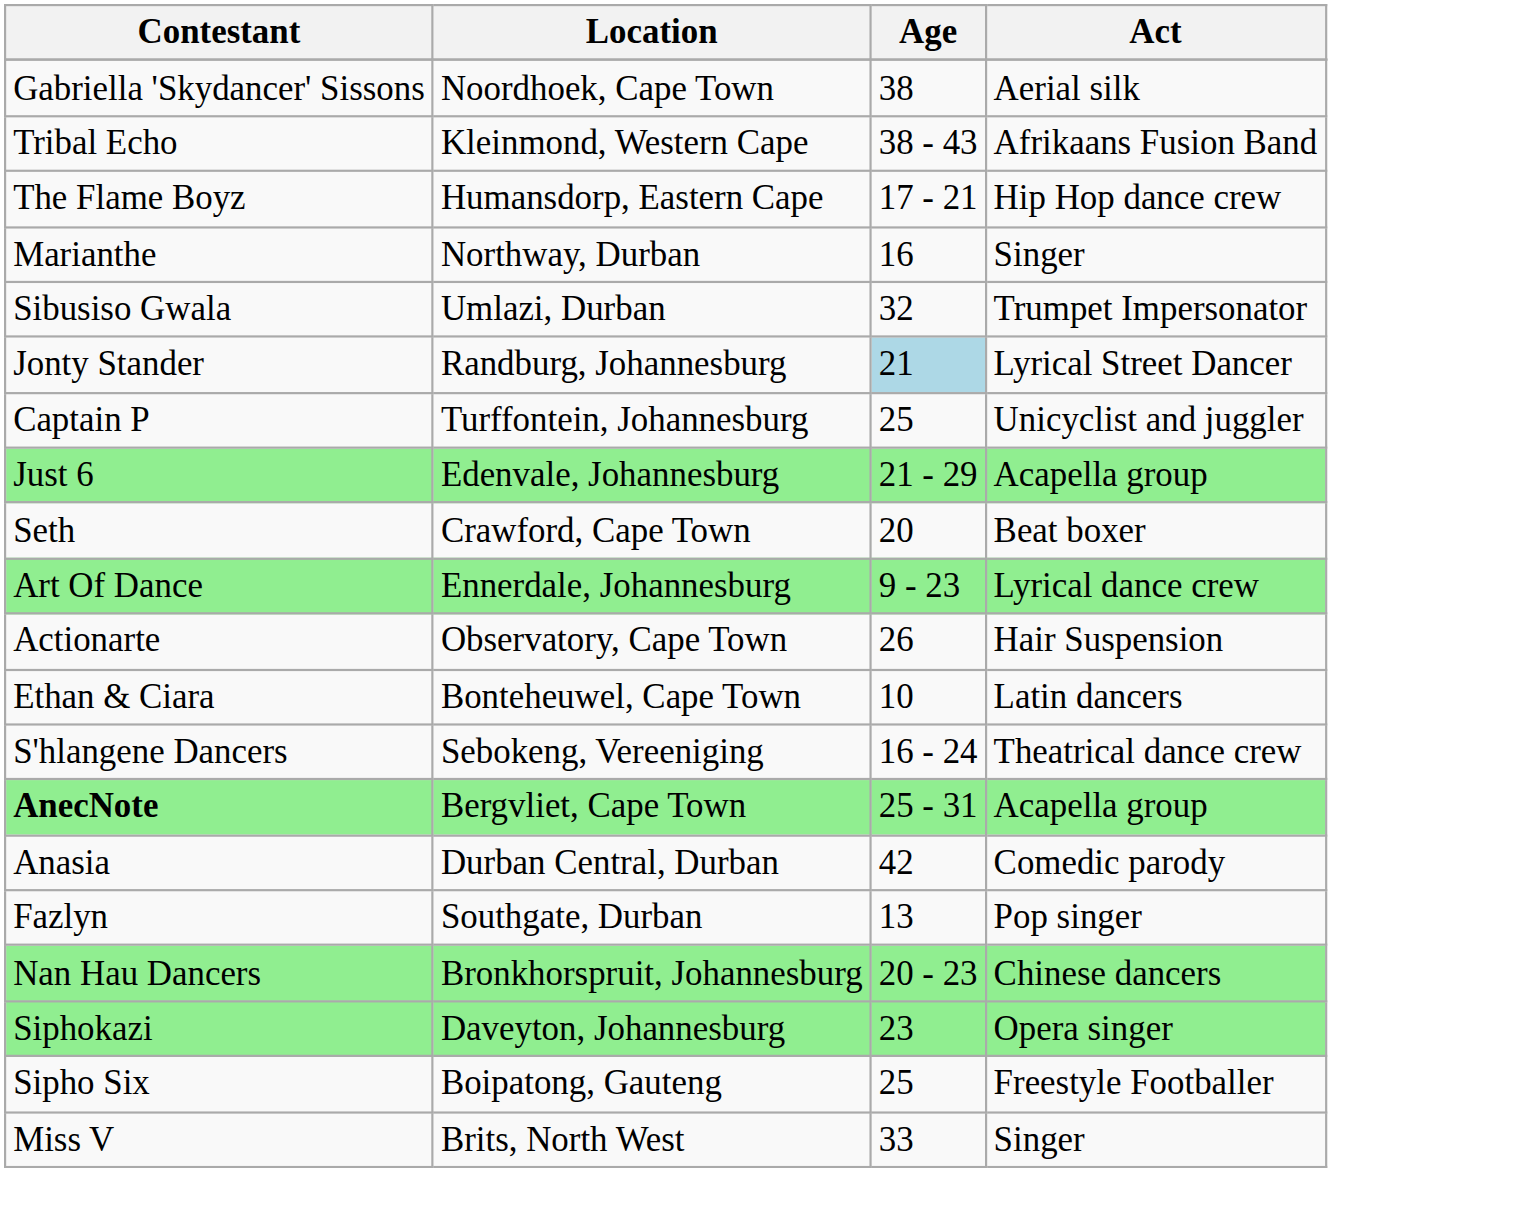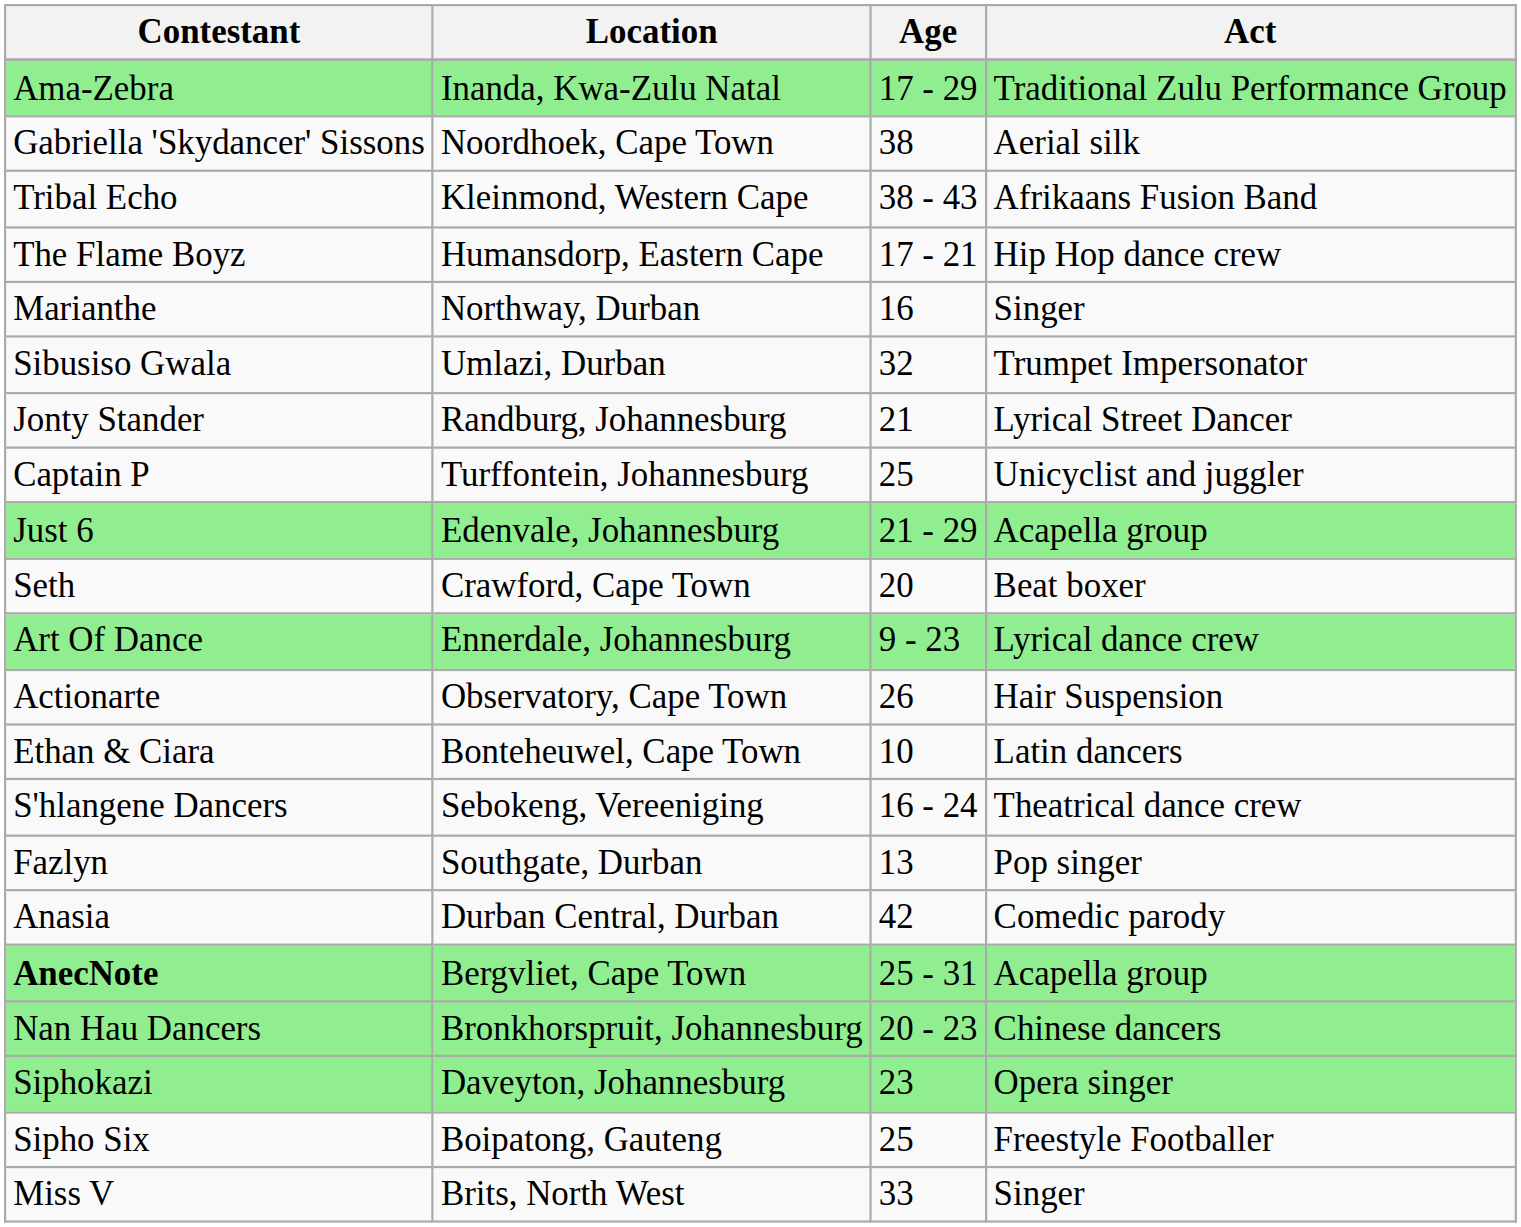 <table class="wikitable sortable">
 <tr>
 <th>Contestant</th>
 <th>Location</th>
 <th>Age</th>
 <th>Act</th>
 </tr>
 <tr>
+</tr>
+<tr style="background:lightgreen;">
+<td>Ama-Zebra </td>
+<td>Inanda, Kwa-Zulu Natal</td>
+<td>17 - 29</td>
+<td>Traditional Zulu Performance Group</td>
 </tr>
 <tr>
 <td>Gabriella 'Skydancer' Sissons</td>
 <td>Noordhoek, Cape Town</td>
 <td>38</td>
 <td>Aerial silk</td>
 </tr>
 <tr>
 <td>Tribal Echo</td>
 <td>Kleinmond, Western Cape</td>
 <td>38 - 43</td>
 <td>Afrikaans Fusion Band</td>
 </tr>
 <tr>
 <td>The Flame Boyz</td>
 <td>Humansdorp, Eastern Cape</td>
 <td>17 - 21</td>
 <td>Hip Hop dance crew</td>
 </tr>
 <tr>
 <td>Marianthe</td>
 <td>Northway, Durban</td>
 <td>16</td>
 <td>Singer</td>
 </tr>
 <tr>
 <td>Sibusiso Gwala</td>
 <td>Umlazi, Durban</td>
 <td>32</td>
 <td>Trumpet Impersonator</td>
 </tr>
 <tr>
 <td>Jonty Stander</td>
 <td>Randburg, Johannesburg</td>
-<td style="background: lightblue;">21</td>
+<td>21</td>
 <td>Lyrical Street Dancer</td>
 </tr>
 <tr>
 <td>Captain P</td>
 <td>Turffontein, Johannesburg</td>
 <td>25</td>
 <td>Unicyclist and juggler</td>
 </tr>
 <tr style="background:lightgreen;">
 <td>Just 6</td>
 <td>Edenvale, Johannesburg</td>
 <td>21 - 29</td>
 <td>Acapella group</td>
 </tr>
 <tr>
 <td>Seth</td>
 <td>Crawford, Cape Town</td>
 <td>20</td>
 <td>Beat boxer</td>
 </tr>
 <tr style="background:lightgreen;">
 <td>Art Of Dance</td>
 <td>Ennerdale, Johannesburg</td>
 <td>9 - 23</td>
 <td>Lyrical dance crew</td>
 </tr>
 <tr>
 <td>Actionarte</td>
 <td>Observatory, Cape Town</td>
 <td>26</td>
 <td>Hair Suspension</td>
 </tr>
 <tr>
 <td>Ethan & Ciara</td>
 <td>Bonteheuwel, Cape Town</td>
 <td>10</td>
 <td>Latin dancers</td>
 </tr>
 <tr>
 <td>S'hlangene Dancers</td>
 <td>Sebokeng, Vereeniging</td>
 <td>16 - 24</td>
 <td>Theatrical dance crew</td>
 </tr>
-<tr style="background:lightgreen;">
-<td><strong>AnecNote</strong> </td>
-<td>Bergvliet, Cape Town</td>
-<td>25 - 31</td>
-<td>Acapella group</td>
+<tr>
+<td>Fazlyn </td>
+<td>Southgate, Durban</td>
+<td>13</td>
+<td>Pop singer</td>
 </tr>
 <tr>
 <td>Anasia</td>
 <td>Durban Central, Durban</td>
 <td>42</td>
 <td>Comedic parody</td>
 </tr>
-<tr>
-<td>Fazlyn </td>
-<td>Southgate, Durban</td>
-<td>13</td>
-<td>Pop singer</td>
+<tr style="background:lightgreen;">
+<td><strong>AnecNote</strong> </td>
+<td>Bergvliet, Cape Town</td>
+<td>25 - 31</td>
+<td>Acapella group</td>
 </tr>
 <tr style="background:lightgreen;">
 <td>Nan Hau Dancers</td>
 <td>Bronkhorspruit, Johannesburg</td>
 <td>20 - 23</td>
 <td>Chinese dancers</td>
 </tr>
 <tr style="background:lightgreen;">
 <td>Siphokazi</td>
 <td>Daveyton, Johannesburg</td>
 <td>23</td>
 <td>Opera singer</td>
 </tr>
 <tr>
 <td>Sipho Six</td>
 <td>Boipatong, Gauteng</td>
 <td>25</td>
 <td>Freestyle Footballer</td>
 </tr>
 <tr>
 <td>Miss V</td>
 <td>Brits, North West</td>
 <td>33</td>
 <td>Singer</td>
 </tr>
 </table>
